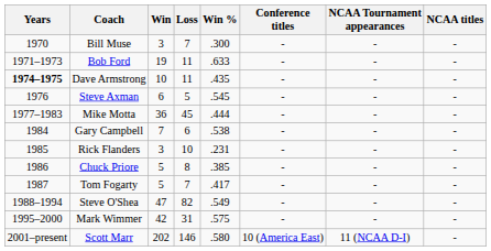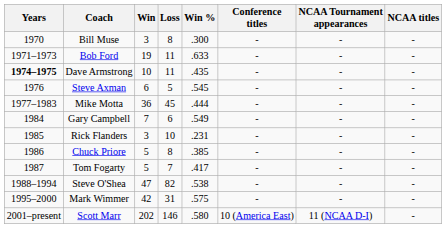 <table class= "wikitable" style="text-align:center">
 <tr>
 <th>Years</th>
 <th>Coach</th>
 <th>Win</th>
 <th>Loss</th>
 <th>Win %</th>
 <th>Conference<br>titles</th>
 <th>NCAA Tournament<br>appearances</th>
 <th>NCAA titles</th>
 </tr>
 <tr>
 <td>1970</td>
 <td>Bill Muse</td>
 <td>3</td>
-<td>7</td>
+<td>8</td>
 <td>.300</td>
 <td>-</td>
 <td>-</td>
 <td>-</td>
 </tr>
 <tr>
 <td>1971–1973</td>
 <td><a href='#'>Bob Ford</a></td>
 <td>19</td>
 <td>11</td>
 <td>.633</td>
 <td>-</td>
 <td>-</td>
 <td>-</td>
 </tr>
 <tr>
 <td><strong>1974–1975</strong></td>
 <td>Dave Armstrong</td>
 <td>10</td>
 <td>11</td>
 <td>.435</td>
 <td>-</td>
 <td>-</td>
 <td>-</td>
 </tr>
 <tr>
 <td>1976</td>
 <td><a href='#'>Steve Axman</a></td>
 <td>6</td>
 <td>5</td>
 <td>.545</td>
 <td>-</td>
 <td>-</td>
 <td>-</td>
 </tr>
 <tr>
 <td>1977–1983</td>
 <td>Mike Motta</td>
 <td>36</td>
 <td>45</td>
 <td>.444</td>
 <td>-</td>
 <td>-</td>
 <td>-</td>
 </tr>
 <tr>
 <td>1984</td>
 <td>Gary Campbell</td>
 <td>7</td>
 <td>6</td>
-<td>.538</td>
+<td>.549</td>
 <td>-</td>
 <td>-</td>
 <td>-</td>
 </tr>
 <tr>
 <td>1985</td>
 <td>Rick Flanders</td>
 <td>3</td>
 <td>10</td>
 <td>.231</td>
 <td>-</td>
 <td>-</td>
 <td>-</td>
 </tr>
 <tr>
 <td>1986</td>
 <td><a href='#'>Chuck Priore</a></td>
 <td>5</td>
 <td>8</td>
 <td>.385</td>
 <td>-</td>
 <td>-</td>
 <td>-</td>
 </tr>
 <tr>
 <td>1987</td>
 <td>Tom Fogarty</td>
 <td>5</td>
 <td>7</td>
 <td>.417</td>
 <td>-</td>
 <td>-</td>
 <td>-</td>
 </tr>
 <tr>
 <td>1988–1994</td>
 <td>Steve O'Shea</td>
 <td>47</td>
 <td>82</td>
-<td>.549</td>
+<td>.538</td>
 <td>-</td>
 <td>-</td>
 <td>-</td>
 </tr>
 <tr>
 <td>1995–2000</td>
 <td>Mark Wimmer</td>
 <td>42</td>
 <td>31</td>
 <td>.575</td>
 <td>-</td>
 <td>-</td>
 <td>-</td>
 </tr>
 <tr>
 <td>2001–present</td>
 <td><a href='#'>Scott Marr</a></td>
 <td>202</td>
 <td>146</td>
 <td>.580</td>
 <td>10 (<a href='#'>America East</a>)</td>
 <td>11 (<a href='#'>NCAA D-I</a>)</td>
 <td>-</td>
 </tr>
 </table>
